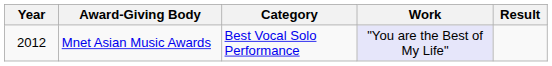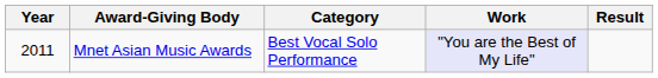 <table | width="75%" class="wikitable sortable">
 <tr>
 <th width="10%">Year</th>
 <th width="30%">Award-Giving Body</th>
 <th width="25%">Category</th>
 <th width="25%">Work</th>
 <th width="10%">Result</th>
 </tr>
 <tr>
-<td align="center">2012</td>
+<td align="center">2011</td>
 <td><a href='#'>Mnet Asian Music Awards</a></td>
 <td><a href='#'>Best Vocal Solo Performance</a></td>
 <td align="center" style="background: lavender;">"You are the Best of My Life"</td>
 <td></td>
 </tr>
 </table>
